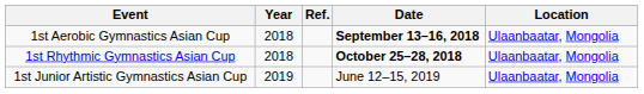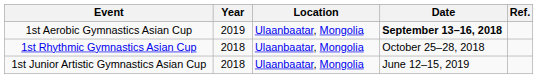 <table class="wikitable" style="text-align:center;">
 <tr bgcolor="cccccc">
 <th width=300>Event</th>
 <th width=50>Year</th>
+<th width=180>Location</th>
+<th width=180>Date</th>
 <th>Ref.</th>
-<th width=180>Date</th>
-<th width=180>Location</th>
 </tr>
 <tr>
 <td>1st Aerobic Gymnastics Asian Cup</td>
-<td>2018</td>
+<td>2019</td>
+<td align=left> <a href='#'>Ulaanbaatar</a>, <a href='#'>Mongolia</a></td>
+<td align=left><strong>September 13–16, 2018</strong></td>
 <td></td>
-<td align=left><strong>September 13–16, 2018</strong></td>
-<td align=left> <a href='#'>Ulaanbaatar</a>, <a href='#'>Mongolia</a></td>
 </tr>
 <tr>
 <td><a href='#'>1st Rhythmic Gymnastics Asian Cup</a></td>
 <td>2018</td>
+<td align=left> <a href='#'>Ulaanbaatar</a>, <a href='#'>Mongolia</a></td>
+<td align=left>October 25–28, 2018</td>
 <td></td>
-<td align=left><strong>October 25–28, 2018</strong></td>
-<td align=left> <a href='#'>Ulaanbaatar</a>, <a href='#'>Mongolia</a></td>
 </tr>
 <tr>
 <td>1st Junior Artistic Gymnastics Asian Cup</td>
-<td>2019</td>
+<td>2018</td>
+<td align=left> <a href='#'>Ulaanbaatar</a>, <a href='#'>Mongolia</a></td>
+<td align=left>June 12–15, 2019</td>
 <td></td>
-<td align=left>June 12–15, 2019</td>
-<td align=left> <a href='#'>Ulaanbaatar</a>, <a href='#'>Mongolia</a></td>
 </tr>
 </table>
